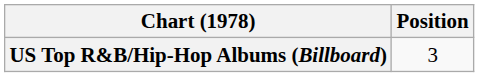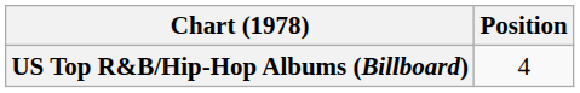 <table class="wikitable plainrowheaders" style="text-align:center">
 <tr>
 <th scope="col">Chart (1978)</th>
 <th scope="col">Position</th>
 </tr>
 <tr>
 <th scope="row">US Top R&B/Hip-Hop Albums (<em>Billboard</em>)</th>
-<td>3</td>
+<td>4</td>
 </tr>
 </table>
